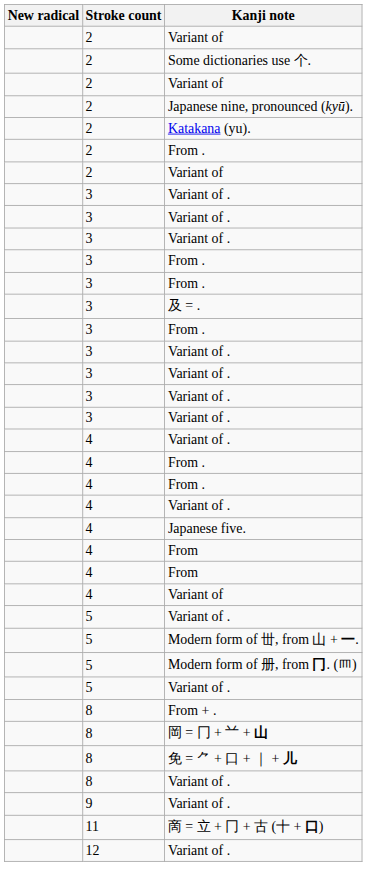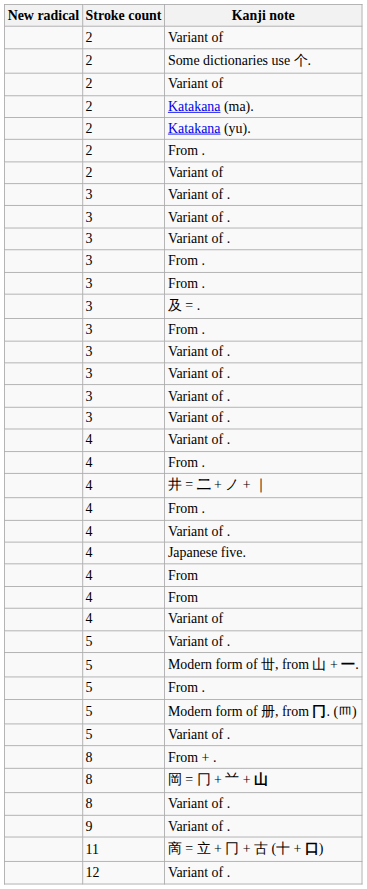 <table class="wikitable sortable collapsible">
 <tr>
 <th class="unsortable">New radical</th>
 <th>Stroke count</th>
 <th class="unsortable">Kanji note</th>
 </tr>
 <tr>
 <td></td>
 <td>2</td>
 <td>Variant of </td>
 </tr>
 <tr>
 <td></td>
 <td>2</td>
 <td>Some dictionaries use 个.</td>
 </tr>
 <tr>
 <td></td>
 <td>2</td>
 <td>Variant of </td>
 </tr>
 <tr>
 <td></td>
 <td>2</td>
-<td>Japanese nine, pronounced  (<em>kyū</em>).</td>
+<td><a href='#'>Katakana</a>  (ma).</td>
 </tr>
 <tr>
 <td></td>
 <td>2</td>
 <td><a href='#'>Katakana</a>  (yu).</td>
 </tr>
 <tr>
 <td></td>
 <td>2</td>
 <td>From .</td>
 </tr>
 <tr>
 <td></td>
 <td>2</td>
 <td>Variant of </td>
 </tr>
 <tr>
 <td></td>
 <td>3</td>
 <td>Variant of .</td>
 </tr>
 <tr>
 <td></td>
 <td>3</td>
 <td>Variant of .</td>
 </tr>
 <tr>
 <td></td>
 <td>3</td>
 <td>Variant of .</td>
 </tr>
 <tr>
 <td></td>
 <td>3</td>
 <td>From .</td>
 </tr>
 <tr>
 <td></td>
 <td>3</td>
 <td>From .</td>
 </tr>
 <tr>
 <td></td>
 <td>3</td>
 <td>及 = .</td>
 </tr>
 <tr>
 <td></td>
 <td>3</td>
 <td>From .</td>
 </tr>
 <tr>
 <td></td>
 <td>3</td>
 <td>Variant of .</td>
 </tr>
 <tr>
 <td></td>
 <td>3</td>
 <td>Variant of .</td>
 </tr>
 <tr>
 <td></td>
 <td>3</td>
 <td>Variant of .</td>
 </tr>
 <tr>
 <td></td>
 <td>3</td>
 <td>Variant of .</td>
 </tr>
 <tr>
 <td></td>
 <td>4</td>
 <td>Variant of .</td>
 </tr>
 <tr>
 <td></td>
 <td>4</td>
 <td>From .</td>
 </tr>
 <tr>
 <td></td>
 <td>4</td>
+<td>井 = <strong>二</strong> + ノ + ｜</td>
+</tr>
+<tr>
+<td></td>
+<td>4</td>
 <td>From .</td>
 </tr>
 <tr>
 <td></td>
 <td>4</td>
 <td>Variant of .</td>
 </tr>
 <tr>
 <td></td>
 <td>4</td>
 <td>Japanese five.</td>
 </tr>
 <tr>
 <td></td>
 <td>4</td>
 <td>From </td>
 </tr>
 <tr>
 <td></td>
 <td>4</td>
 <td>From </td>
 </tr>
 <tr>
 <td></td>
 <td>4</td>
 <td>Variant of </td>
 </tr>
 <tr>
 <td></td>
 <td>5</td>
 <td>Variant of .</td>
 </tr>
 <tr>
 <td></td>
 <td>5</td>
 <td>Modern form of 丗, from 山 + <strong>一</strong>.</td>
 </tr>
 <tr>
 <td></td>
 <td>5</td>
+<td>From .</td>
+</tr>
+<tr>
+<td></td>
+<td>5</td>
 <td>Modern form of 册, from <strong>冂</strong>. (⺵)</td>
 </tr>
 <tr>
 <td></td>
 <td>5</td>
 <td>Variant of .</td>
 </tr>
 <tr>
 <td></td>
 <td>8</td>
 <td>From  + .</td>
 </tr>
 <tr>
 <td></td>
 <td>8</td>
 <td>岡 = 冂 + 䒑 + <strong>山</strong></td>
-</tr>
-<tr>
-<td></td>
-<td>8</td>
-<td>免 = ⺈ + 口 + ｜ + <strong>儿</strong></td>
 </tr>
 <tr>
 <td></td>
 <td>8</td>
 <td>Variant of .</td>
 </tr>
 <tr>
 <td></td>
 <td>9</td>
 <td>Variant of .</td>
 </tr>
 <tr>
 <td></td>
 <td>11</td>
 <td>啇 = 立 + 冂 + 古 (十 + <strong>口</strong>)</td>
 </tr>
 <tr>
 <td></td>
 <td>12</td>
 <td>Variant of .</td>
 </tr>
 </table>
